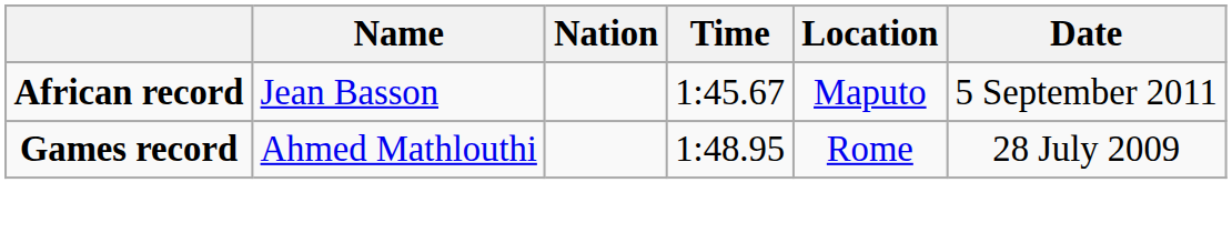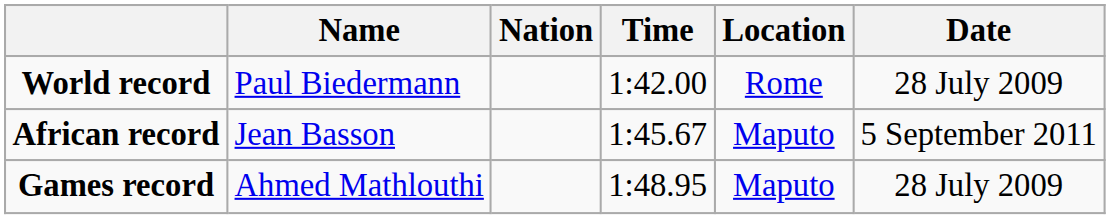 <table class=wikitable style=text-align:center>
 <tr>
 <th></th>
 <th>Name</th>
 <th>Nation</th>
 <th>Time</th>
 <th>Location</th>
 <th>Date</th>
+</tr>
+<tr>
+<td><strong>World record</strong></td>
+<td align=left><a href='#'>Paul Biedermann</a></td>
+<td align=left></td>
+<td align=left>1:42.00</td>
+<td><a href='#'>Rome</a></td>
+<td>28 July 2009</td>
 </tr>
 <tr>
 <td><strong>African record</strong></td>
 <td align=left><a href='#'>Jean Basson</a></td>
 <td align=left></td>
 <td align=left>1:45.67</td>
 <td><a href='#'>Maputo</a></td>
 <td>5 September 2011</td>
 </tr>
 <tr>
 <td><strong>Games record</strong></td>
 <td align=left><a href='#'>Ahmed Mathlouthi</a></td>
 <td align=left></td>
 <td align=left>1:48.95</td>
-<td><a href='#'>Rome</a></td>
+<td><a href='#'>Maputo</a></td>
 <td>28 July 2009</td>
 </tr>
 </table>
